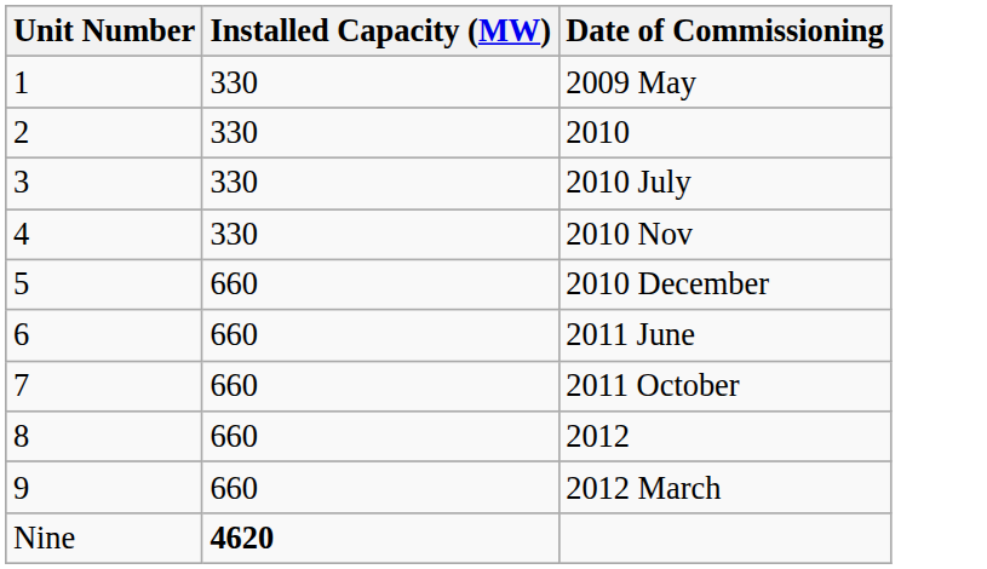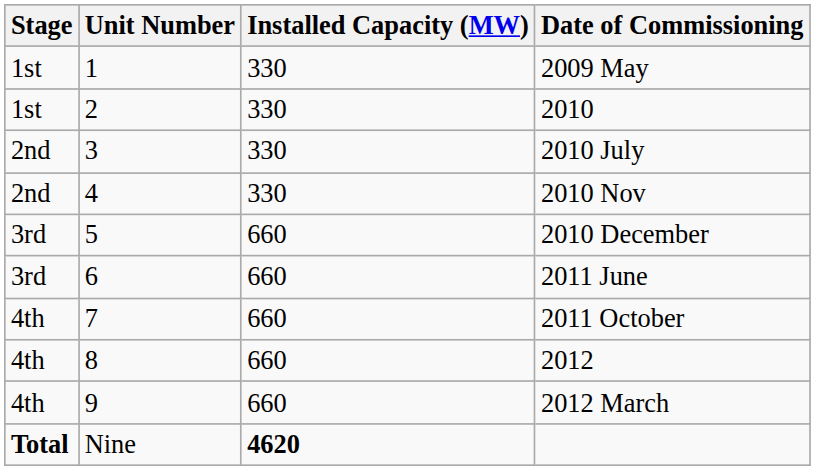 <table class="sortable wikitable">
 <tr>
+<th>Stage</th>
 <th>Unit Number</th>
 <th>Installed Capacity (<a href='#'>MW</a>)</th>
 <th>Date of Commissioning</th>
 </tr>
 <tr>
+<td>1st</td>
 <td>1</td>
 <td>330</td>
 <td>2009 May </td>
 </tr>
 <tr>
+<td>1st</td>
 <td>2</td>
 <td>330</td>
 <td>2010 </td>
 </tr>
 <tr>
+<td>2nd</td>
 <td>3</td>
 <td>330</td>
 <td>2010 July </td>
 </tr>
 <tr>
+<td>2nd</td>
 <td>4</td>
 <td>330</td>
 <td>2010 Nov </td>
 </tr>
 <tr>
+<td>3rd</td>
 <td>5</td>
 <td>660</td>
 <td>2010 December </td>
 </tr>
 <tr>
+<td>3rd</td>
 <td>6</td>
 <td>660</td>
 <td>2011 June</td>
 </tr>
 <tr>
+<td>4th</td>
 <td>7</td>
 <td>660</td>
 <td>2011 October</td>
 </tr>
 <tr>
+<td>4th</td>
 <td>8</td>
 <td>660</td>
 <td>2012 </td>
 </tr>
 <tr>
+<td>4th</td>
 <td>9</td>
 <td>660</td>
 <td>2012 March </td>
 </tr>
 <tr>
+<td><strong>Total</strong></td>
 <td>Nine</td>
 <td><strong>4620</strong></td>
 <td></td>
 </tr>
 </table>
